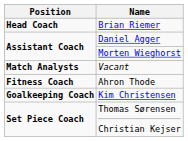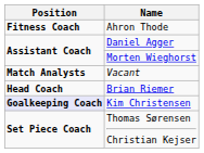 <table class="wikitable" style="text-align:left;">
 <tr>
 <th>Position</th>
 <th>Name</th>
 </tr>
 <tr>
-<td style="text-align: left;"><strong>Head Coach</strong></td>
-<td> <a href='#'>Brian Riemer</a></td>
+<td style="text-align: left;"><strong>Fitness Coach</strong></td>
+<td> Ahron Thode</td>
 </tr>
 <tr>
 <td rowspan="2" style="text-align: left;"><strong>Assistant Coach</strong></td>
 <td> <a href='#'>Daniel Agger</a></td>
 </tr>
 <tr>
 <td> <a href='#'>Morten Wieghorst</a></td>
 </tr>
 <tr>
 <td style="text-align: left;"><strong>Match Analysts</strong></td>
 <td><em>Vacant</em></td>
 </tr>
 <tr>
-<td style="text-align: left;"><strong>Fitness Coach</strong></td>
-<td> Ahron Thode</td>
+<td style="text-align: left;"><strong>Head Coach</strong></td>
+<td> <a href='#'>Brian Riemer</a></td>
 </tr>
 <tr>
-<td style="text-align: left;"><strong>Goalkeeping Coach</strong></td>
+<td style="background: lavender; text-align: left;"><strong>Goalkeeping Coach</strong></td>
 <td> <a href='#'>Kim Christensen</a></td>
 </tr>
 <tr>
 <td style="text-align: left;"><strong>Set Piece Coach</strong></td>
 <td> Thomas Sørensen<hr> Christian Kejser</td>
 </tr>
 </table>
